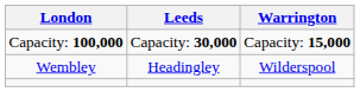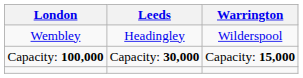 <table class="wikitable" style="text-align:center">
 <tr>
 <th><a href='#'>London</a></th>
 <th><a href='#'>Leeds</a></th>
 <th><a href='#'>Warrington</a></th>
 </tr>
 <tr>
+<td><a href='#'>Wembley</a></td>
+<td><a href='#'>Headingley</a></td>
+<td><a href='#'>Wilderspool</a></td>
+</tr>
+<tr>
 <td>Capacity: <strong>100,000 </strong></td>
 <td>Capacity: <strong>30,000</strong></td>
 <td>Capacity: <strong>15,000</strong></td>
-</tr>
-<tr>
-<td><a href='#'>Wembley</a></td>
-<td><a href='#'>Headingley</a></td>
-<td><a href='#'>Wilderspool</a></td>
 </tr>
 <tr>
 <td></td>
 <td></td>
 <td></td>
 </tr>
 </table>
